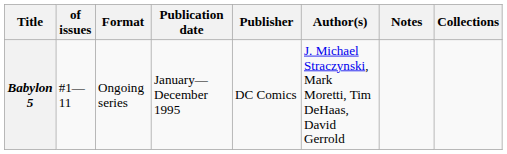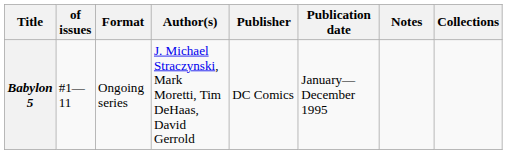 <table class="wikitable">
 <tr>
 <th>Title</th>
 <th style="width:40pt"> of issues</th>
 <th style="width:75pt">Format</th>
+<th style="width:125pt">Author(s)</th>
+<th style="width:125pt">Publisher</th>
 <th style="width:150pt">Publication date</th>
-<th style="width:125pt">Publisher</th>
-<th style="width:125pt">Author(s)</th>
 <th style="width:175pt">Notes</th>
 <th>Collections</th>
 </tr>
 <tr>
 <th><em>Babylon 5</em></th>
 <td>#1—11</td>
 <td>Ongoing series</td>
+<td><a href='#'>J. Michael Straczynski</a>, Mark Moretti, Tim DeHaas, David Gerrold</td>
+<td>DC Comics</td>
 <td>January—December 1995</td>
-<td>DC Comics</td>
-<td><a href='#'>J. Michael Straczynski</a>, Mark Moretti, Tim DeHaas, David Gerrold</td>
 <td></td>
 <td></td>
 </tr>
 </table>
